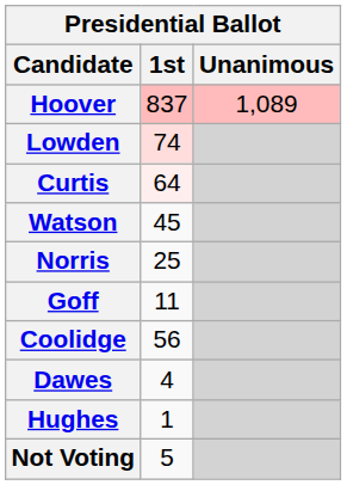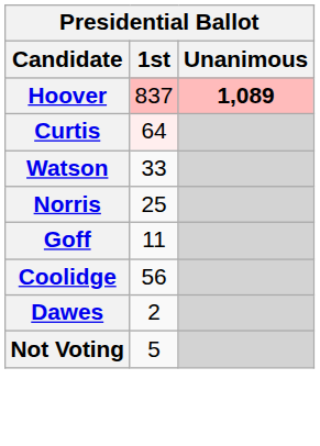 <table class="wikitable sortable" style="text-align:center">
 <tr>
 <th colspan="3"><strong>Presidential Ballot</strong></th>
 </tr>
 <tr>
 <th>Candidate</th>
 <th>1st</th>
 <th>Unanimous</th>
 </tr>
 <tr>
 <th><a href='#'>Hoover</a></th>
 <td style="background:#fbb;">837</td>
-<td style="background:#fbb;">1,089</td>
-</tr>
-<tr>
-<th><a href='#'>Lowden</a></th>
-<td style="background:#fdd;">74</td>
-<td style="background:#d3d3d3"></td>
+<td style="background:#fbb;"><strong>1,089</strong></td>
 </tr>
 <tr>
 <th><a href='#'>Curtis</a></th>
 <td style="background:#fee;">64</td>
 <td style="background:#d3d3d3"></td>
 </tr>
 <tr>
 <th><a href='#'>Watson</a></th>
-<td>45</td>
+<td>33</td>
 <td style="background:#d3d3d3"></td>
 </tr>
 <tr>
 <th><a href='#'>Norris</a></th>
 <td>25</td>
 <td style="background:#d3d3d3"></td>
 </tr>
 <tr>
 <th><a href='#'>Goff</a></th>
 <td>11</td>
 <td style="background:#d3d3d3"></td>
 </tr>
 <tr>
 <th><a href='#'>Coolidge</a></th>
 <td>56</td>
 <td style="background:#d3d3d3"></td>
 </tr>
 <tr>
 <th><a href='#'>Dawes</a></th>
-<td>4</td>
-<td style="background:#d3d3d3"></td>
-</tr>
-<tr>
-<th><a href='#'>Hughes</a></th>
-<td>1</td>
+<td>2</td>
 <td style="background:#d3d3d3"></td>
 </tr>
 <tr>
 <th>Not Voting</th>
 <td>5</td>
 <td style="background:#d3d3d3"></td>
 </tr>
 </table>
